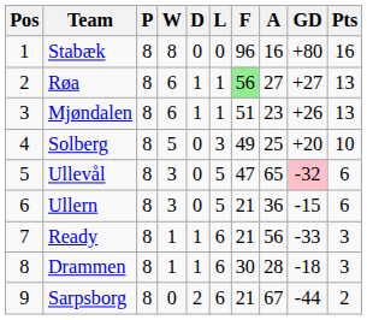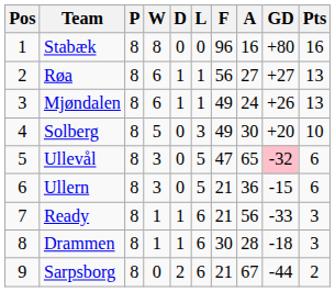 <table class="wikitable sortable" style="text-align: center;">
 <tr>
 <th>Pos</th>
 <th>Team</th>
 <th>P</th>
 <th>W</th>
 <th>D</th>
 <th>L</th>
 <th>F</th>
 <th>A</th>
 <th>GD</th>
 <th>Pts</th>
 </tr>
 <tr>
 <td>1</td>
 <td align="left"><a href='#'>Stabæk</a></td>
 <td>8</td>
 <td>8</td>
 <td>0</td>
 <td>0</td>
 <td>96</td>
 <td>16</td>
 <td>+80</td>
 <td>16</td>
 </tr>
 <tr>
 <td>2</td>
 <td align="left"><a href='#'>Røa</a></td>
 <td>8</td>
 <td>6</td>
 <td>1</td>
 <td>1</td>
-<td style="background: lightgreen;">56</td>
+<td>56</td>
 <td>27</td>
 <td>+27</td>
 <td>13</td>
 </tr>
 <tr>
 <td>3</td>
 <td align="left"><a href='#'>Mjøndalen</a></td>
 <td>8</td>
 <td>6</td>
 <td>1</td>
 <td>1</td>
-<td>51</td>
-<td>23</td>
+<td>49</td>
+<td>24</td>
 <td>+26</td>
 <td>13</td>
 </tr>
 <tr>
 <td>4</td>
 <td align="left"><a href='#'>Solberg</a></td>
 <td>8</td>
 <td>5</td>
 <td>0</td>
 <td>3</td>
 <td>49</td>
-<td>25</td>
+<td>30</td>
 <td>+20</td>
 <td>10</td>
 </tr>
 <tr>
 <td>5</td>
 <td align="left"><a href='#'>Ullevål</a></td>
 <td>8</td>
 <td>3</td>
 <td>0</td>
 <td>5</td>
 <td>47</td>
 <td>65</td>
 <td style="background: pink;">-32</td>
 <td>6</td>
 </tr>
 <tr>
 <td>6</td>
 <td align="left"><a href='#'>Ullern</a></td>
 <td>8</td>
 <td>3</td>
 <td>0</td>
 <td>5</td>
 <td>21</td>
 <td>36</td>
 <td>-15</td>
 <td>6</td>
 </tr>
 <tr>
 <td>7</td>
 <td align="left"><a href='#'>Ready</a></td>
 <td>8</td>
 <td>1</td>
 <td>1</td>
 <td>6</td>
 <td>21</td>
 <td>56</td>
 <td>-33</td>
 <td>3</td>
 </tr>
 <tr>
 <td>8</td>
 <td align="left"><a href='#'>Drammen</a></td>
 <td>8</td>
 <td>1</td>
 <td>1</td>
 <td>6</td>
 <td>30</td>
 <td>28</td>
 <td>-18</td>
 <td>3</td>
 </tr>
 <tr>
 <td>9</td>
 <td align="left"><a href='#'>Sarpsborg</a></td>
 <td>8</td>
 <td>0</td>
 <td>2</td>
 <td>6</td>
 <td>21</td>
 <td>67</td>
 <td>-44</td>
 <td>2</td>
 </tr>
 </table>
